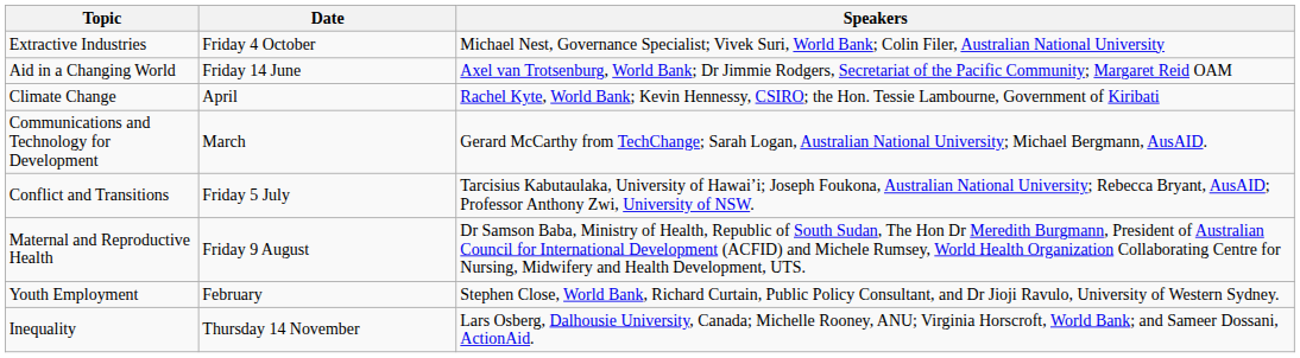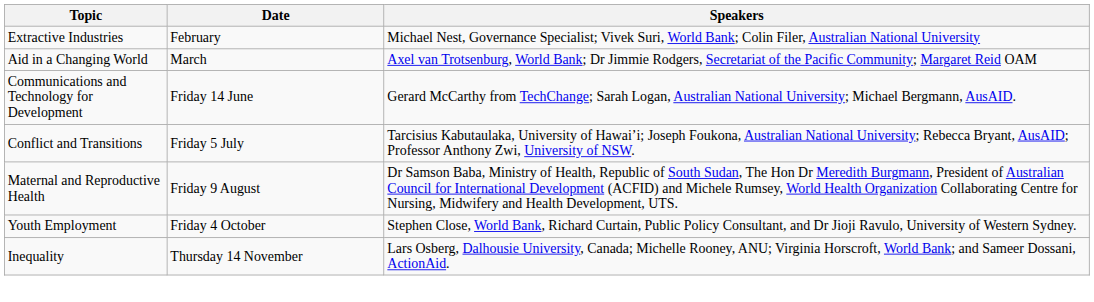 <table class="wikitable" border="1">
 <tr>
 <th width=15%>Topic</th>
 <th width=20%>Date</th>
 <th width=65%>Speakers</th>
 </tr>
 <tr>
 <td>Extractive Industries</td>
-<td>Friday 4 October</td>
+<td>February</td>
 <td>Michael Nest, Governance Specialist; Vivek Suri, <a href='#'>World Bank</a>; Colin Filer, <a href='#'>Australian National University</a></td>
 </tr>
 <tr>
 <td>Aid in a Changing World</td>
-<td>Friday 14 June</td>
+<td>March</td>
 <td><a href='#'>Axel van Trotsenburg</a>, <a href='#'>World Bank</a>; Dr Jimmie Rodgers, <a href='#'>Secretariat of the Pacific Community</a>; <a href='#'>Margaret Reid</a> OAM</td>
 </tr>
 <tr>
-<td>Climate Change</td>
-<td>April</td>
-<td><a href='#'>Rachel Kyte</a>, <a href='#'>World Bank</a>; Kevin Hennessy, <a href='#'>CSIRO</a>; the Hon. Tessie Lambourne, Government of <a href='#'>Kiribati</a></td>
-</tr>
-<tr>
 <td>Communications and Technology for Development</td>
-<td>March</td>
+<td>Friday 14 June</td>
 <td>Gerard McCarthy from <a href='#'>TechChange</a>; Sarah Logan, <a href='#'>Australian National University</a>; Michael Bergmann, <a href='#'>AusAID</a>.</td>
 </tr>
 <tr>
 <td>Conflict and Transitions</td>
 <td>Friday 5 July</td>
 <td>Tarcisius Kabutaulaka, University of Hawai’i; Joseph Foukona, <a href='#'>Australian National University</a>; Rebecca Bryant,  <a href='#'>AusAID</a>; Professor Anthony Zwi, <a href='#'>University of NSW</a>.</td>
 </tr>
 <tr>
 <td>Maternal and Reproductive Health</td>
 <td>Friday 9 August</td>
 <td>Dr Samson Baba, Ministry of Health, Republic of <a href='#'>South Sudan</a>, The Hon Dr <a href='#'>Meredith Burgmann</a>, President of <a href='#'>Australian Council for International Development</a> (ACFID) and Michele Rumsey, <a href='#'>World Health Organization</a> Collaborating Centre for Nursing, Midwifery and Health Development, UTS.</td>
 </tr>
 <tr>
 <td>Youth Employment</td>
-<td>February</td>
+<td>Friday 4 October</td>
 <td>Stephen Close, <a href='#'>World Bank</a>, Richard Curtain, Public Policy Consultant, and Dr Jioji Ravulo, University of Western Sydney.</td>
 </tr>
 <tr>
 <td>Inequality</td>
 <td>Thursday 14 November</td>
 <td>Lars Osberg, <a href='#'>Dalhousie University</a>, Canada; Michelle Rooney, ANU; Virginia Horscroft, <a href='#'>World Bank</a>; and Sameer Dossani, <a href='#'>ActionAid</a>.</td>
 </tr>
 </table>
